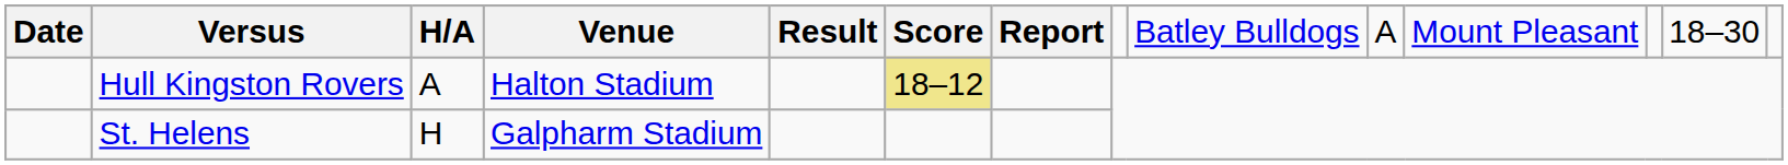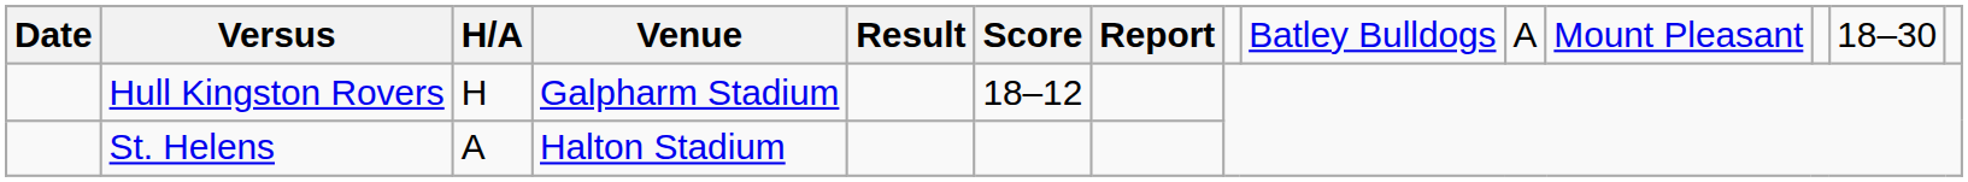 <table class="wikitable defaultleft col3center col6center" style="font-size:90%;">
 <tr>
 <th>Date</th>
 <th>Versus</th>
 <th>H/A</th>
 <th>Venue</th>
 <th>Result</th>
 <th>Score</th>
 <th>Report</th>
 <td></td>
 <td> <a href='#'>Batley Bulldogs</a></td>
 <td>A</td>
 <td><a href='#'>Mount Pleasant</a></td>
 <td></td>
 <td>18–30</td>
 <td></td>
 </tr>
 <tr>
 <td></td>
 <td> <a href='#'>Hull Kingston Rovers</a></td>
-<td>A</td>
-<td><a href='#'>Halton Stadium</a></td>
+<td>H</td>
+<td><a href='#'>Galpharm Stadium</a></td>
 <td></td>
-<td style="background: khaki;">18–12</td>
+<td>18–12</td>
 <td></td>
 </tr>
 <tr>
 <td></td>
 <td> <a href='#'>St. Helens</a></td>
-<td>H</td>
-<td><a href='#'>Galpharm Stadium</a></td>
+<td>A</td>
+<td><a href='#'>Halton Stadium</a></td>
 <td></td>
 <td></td>
 <td></td>
 </tr>
 </table>
